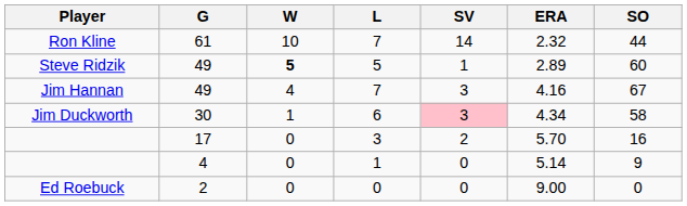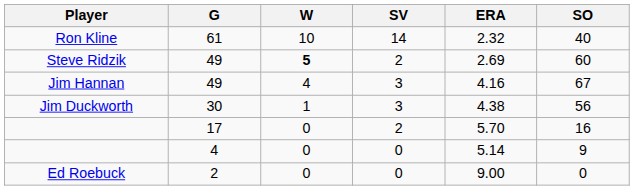 <table class="wikitable sortable">
 <tr>
 <th bgcolor="#DDDDFF" width="16%">Player</th>
 <th bgcolor="#DDDDFF" width="9%">G</th>
 <th bgcolor="#DDDDFF" width="9%">W</th>
-<th bgcolor="#DDDDFF" width="9%">L</th>
 <th bgcolor="#DDDDFF" width="9%">SV</th>
 <th bgcolor="#DDDDFF" width="9%">ERA</th>
 <th bgcolor="#DDDDFF" width="9%">SO</th>
 </tr>
 <tr align="center">
 <td><a href='#'>Ron Kline</a></td>
 <td>61</td>
 <td>10</td>
-<td>7</td>
 <td>14</td>
 <td>2.32</td>
-<td>44</td>
+<td>40</td>
 </tr>
 <tr align=center>
 <td><a href='#'>Steve Ridzik</a></td>
 <td>49</td>
 <td><strong>5</strong></td>
-<td>5</td>
-<td>1</td>
-<td>2.89</td>
+<td>2</td>
+<td>2.69</td>
 <td>60</td>
 </tr>
 <tr align=center>
 <td><a href='#'>Jim Hannan</a></td>
 <td>49</td>
 <td>4</td>
-<td>7</td>
 <td>3</td>
 <td>4.16</td>
 <td>67</td>
 </tr>
 <tr align=center>
 <td><a href='#'>Jim Duckworth</a></td>
 <td>30</td>
 <td>1</td>
-<td>6</td>
-<td style="background: pink;">3</td>
-<td>4.34</td>
-<td>58</td>
+<td>3</td>
+<td>4.38</td>
+<td>56</td>
 </tr>
 <tr align=center>
 <td></td>
 <td>17</td>
 <td>0</td>
-<td>3</td>
 <td>2</td>
 <td>5.70</td>
 <td>16</td>
 </tr>
 <tr align="center">
 <td></td>
 <td>4</td>
 <td>0</td>
-<td>1</td>
 <td>0</td>
 <td>5.14</td>
 <td>9</td>
 </tr>
 <tr align="center">
 <td><a href='#'>Ed Roebuck</a></td>
 <td>2</td>
 <td>0</td>
 <td>0</td>
-<td>0</td>
 <td>9.00</td>
 <td>0</td>
 </tr>
 </table>
